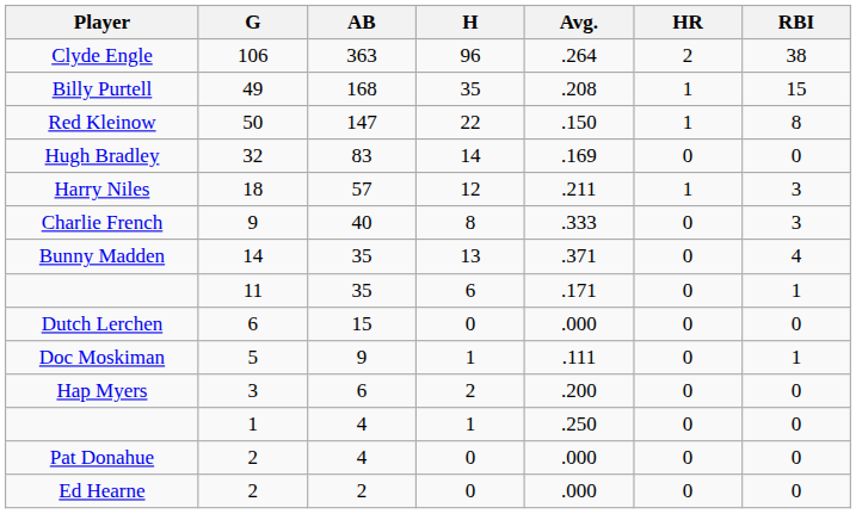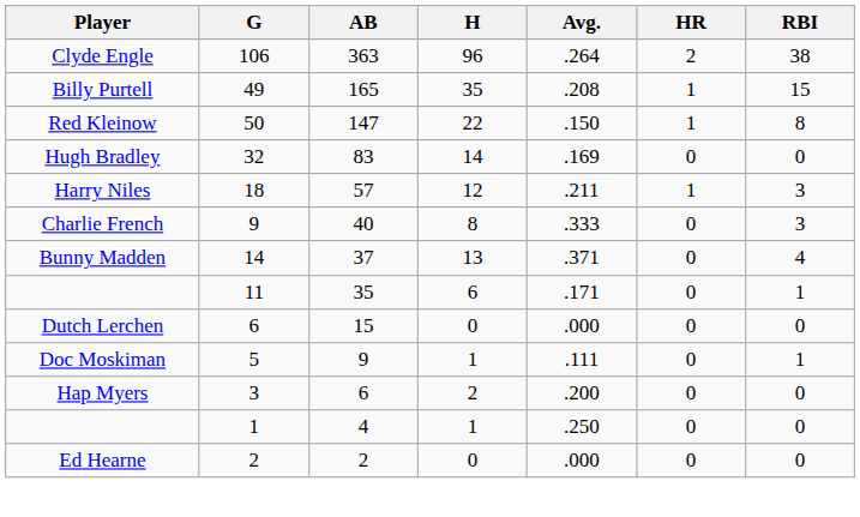 <table class="wikitable sortable" style="text-align:center; font-size: 95%;">
 <tr>
 <th width="16%">Player</th>
 <th width="9%">G</th>
 <th width="9%">AB</th>
 <th width="9%">H</th>
 <th width="9%">Avg.</th>
 <th width="9%">HR</th>
 <th width="9%">RBI</th>
 </tr>
 <tr>
 <td><a href='#'>Clyde Engle</a></td>
 <td>106</td>
 <td>363</td>
 <td>96</td>
 <td>.264</td>
 <td>2</td>
 <td>38</td>
 </tr>
 <tr>
 <td><a href='#'>Billy Purtell</a></td>
 <td>49</td>
-<td>168</td>
+<td>165</td>
 <td>35</td>
 <td>.208</td>
 <td>1</td>
 <td>15</td>
 </tr>
 <tr>
 <td><a href='#'>Red Kleinow</a></td>
 <td>50</td>
 <td>147</td>
 <td>22</td>
 <td>.150</td>
 <td>1</td>
 <td>8</td>
 </tr>
 <tr>
 <td><a href='#'>Hugh Bradley</a></td>
 <td>32</td>
 <td>83</td>
 <td>14</td>
 <td>.169</td>
 <td>0</td>
 <td>0</td>
 </tr>
 <tr>
 <td><a href='#'>Harry Niles</a></td>
 <td>18</td>
 <td>57</td>
 <td>12</td>
 <td>.211</td>
 <td>1</td>
 <td>3</td>
 </tr>
 <tr>
 <td><a href='#'>Charlie French</a></td>
 <td>9</td>
 <td>40</td>
 <td>8</td>
 <td>.333</td>
 <td>0</td>
 <td>3</td>
 </tr>
 <tr>
 <td><a href='#'>Bunny Madden</a></td>
 <td>14</td>
-<td>35</td>
+<td>37</td>
 <td>13</td>
 <td>.371</td>
 <td>0</td>
 <td>4</td>
 </tr>
 <tr>
 <td></td>
 <td>11</td>
 <td>35</td>
 <td>6</td>
 <td>.171</td>
 <td>0</td>
 <td>1</td>
 </tr>
 <tr>
 <td><a href='#'>Dutch Lerchen</a></td>
 <td>6</td>
 <td>15</td>
 <td>0</td>
 <td>.000</td>
 <td>0</td>
 <td>0</td>
 </tr>
 <tr>
 <td><a href='#'>Doc Moskiman</a></td>
 <td>5</td>
 <td>9</td>
 <td>1</td>
 <td>.111</td>
 <td>0</td>
 <td>1</td>
 </tr>
 <tr>
 <td><a href='#'>Hap Myers</a></td>
 <td>3</td>
 <td>6</td>
 <td>2</td>
 <td>.200</td>
 <td>0</td>
 <td>0</td>
 </tr>
 <tr>
 <td></td>
 <td>1</td>
 <td>4</td>
 <td>1</td>
 <td>.250</td>
 <td>0</td>
 <td>0</td>
 </tr>
 <tr>
-<td><a href='#'>Pat Donahue</a></td>
-<td>2</td>
-<td>4</td>
-<td>0</td>
-<td>.000</td>
-<td>0</td>
-<td>0</td>
-</tr>
-<tr>
 <td><a href='#'>Ed Hearne</a></td>
 <td>2</td>
 <td>2</td>
 <td>0</td>
 <td>.000</td>
 <td>0</td>
 <td>0</td>
 </tr>
 </table>
